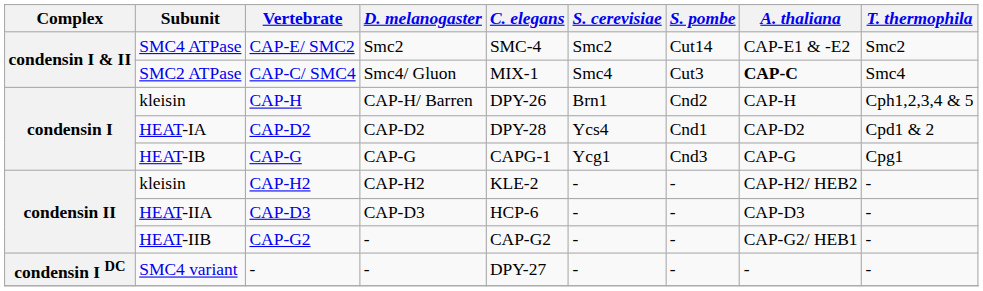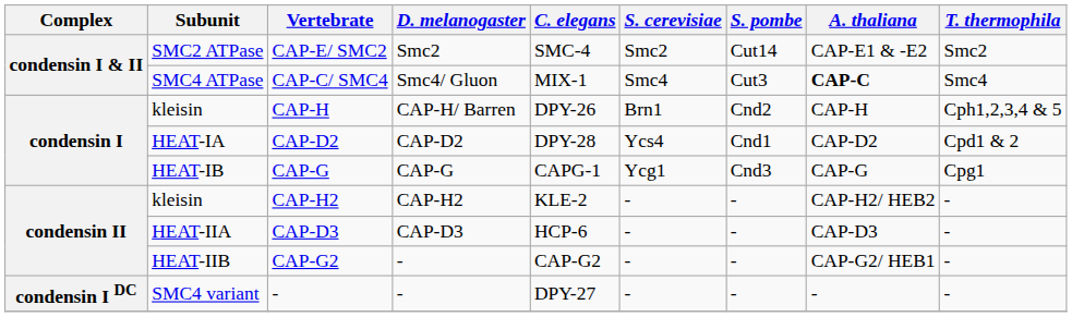 <table class="wikitable">
 <tr>
 <th>Complex</th>
 <th>Subunit</th>
 <th><a href='#'>Vertebrate</a></th>
 <th><em><a href='#'>D. melanogaster</a></em></th>
 <th><em><a href='#'>C. elegans</a></em></th>
 <th><em><a href='#'>S. cerevisiae</a></em></th>
 <th><em><a href='#'>S. pombe</a></em></th>
 <th><em><a href='#'>A. thaliana</a></em></th>
 <th><em><a href='#'>T. thermophila</a></em></th>
 </tr>
 <tr>
 <th rowspan="2">condensin I & II</th>
-<td><a href='#'>SMC4 ATPase</a></td>
+<td><a href='#'>SMC2 ATPase</a></td>
 <td><a href='#'>CAP-E/ SMC2</a></td>
 <td>Smc2</td>
 <td>SMC-4</td>
 <td>Smc2</td>
 <td>Cut14</td>
 <td>CAP-E1 & -E2</td>
 <td>Smc2</td>
 </tr>
 <tr>
-<td><a href='#'>SMC2 ATPase</a></td>
+<td><a href='#'>SMC4 ATPase</a></td>
 <td><a href='#'>CAP-C/ SMC4</a></td>
 <td>Smc4/ Gluon</td>
 <td>MIX-1</td>
 <td>Smc4</td>
 <td>Cut3</td>
 <td><strong>CAP-C</strong></td>
 <td>Smc4</td>
 </tr>
 <tr>
 <th rowspan="3">condensin I</th>
 <td>kleisin</td>
 <td><a href='#'>CAP-H</a></td>
 <td>CAP-H/ Barren</td>
 <td>DPY-26</td>
 <td>Brn1</td>
 <td>Cnd2</td>
 <td>CAP-H</td>
 <td>Cph1,2,3,4 & 5</td>
 </tr>
 <tr>
 <td><a href='#'>HEAT</a>-IA</td>
 <td><a href='#'>CAP-D2</a></td>
 <td>CAP-D2</td>
 <td>DPY-28</td>
 <td>Ycs4</td>
 <td>Cnd1</td>
 <td>CAP-D2</td>
 <td>Cpd1 & 2</td>
 </tr>
 <tr>
 <td><a href='#'>HEAT</a>-IB</td>
 <td><a href='#'>CAP-G</a></td>
 <td>CAP-G</td>
 <td>CAPG-1</td>
 <td>Ycg1</td>
 <td>Cnd3</td>
 <td>CAP-G</td>
 <td>Cpg1</td>
 </tr>
 <tr>
 <th rowspan="3">condensin II</th>
 <td>kleisin</td>
 <td><a href='#'>CAP-H2</a></td>
 <td>CAP-H2</td>
 <td>KLE-2</td>
 <td>-</td>
 <td>-</td>
 <td>CAP-H2/ HEB2</td>
 <td>-</td>
 </tr>
 <tr>
 <td><a href='#'>HEAT</a>-IIA</td>
 <td><a href='#'>CAP-D3</a></td>
 <td>CAP-D3</td>
 <td>HCP-6</td>
 <td>-</td>
 <td>-</td>
 <td>CAP-D3</td>
 <td>-</td>
 </tr>
 <tr>
 <td><a href='#'>HEAT</a>-IIB</td>
 <td><a href='#'>CAP-G2</a></td>
 <td>-</td>
 <td>CAP-G2</td>
 <td>-</td>
 <td>-</td>
 <td>CAP-G2/ HEB1</td>
 <td>-</td>
 </tr>
 <tr>
 <th rowspan="1">condensin I <sup>DC</sup></th>
 <td><a href='#'>SMC4 variant</a></td>
 <td>-</td>
 <td>-</td>
 <td>DPY-27</td>
 <td>-</td>
 <td>-</td>
 <td>-</td>
 <td>-</td>
 </tr>
 <tr>
 </tr>
 </table>
